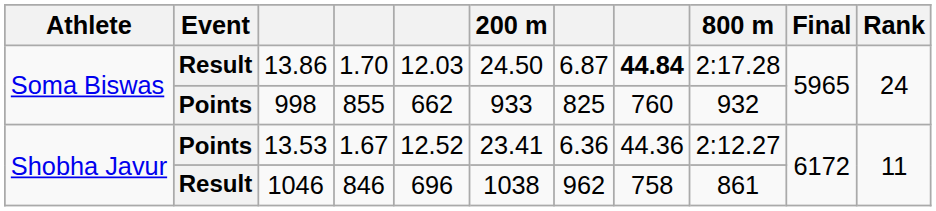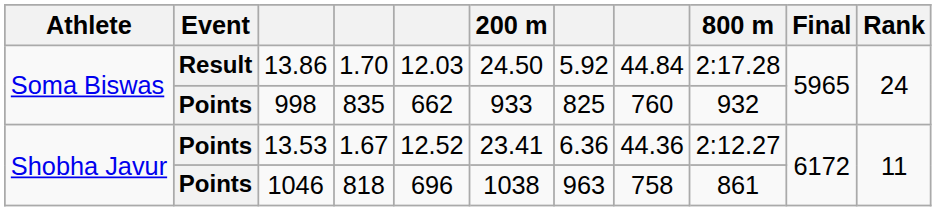 <table class="wikitable" style="font-size:90%">
 <tr>
 <th>Athlete</th>
 <th>Event</th>
 <th></th>
 <th></th>
 <th></th>
 <th>200 m</th>
 <th></th>
 <th></th>
 <th>800 m</th>
 <th>Final</th>
 <th>Rank</th>
 </tr>
 <tr align=center>
 <td align=left rowspan=2><a href='#'>Soma Biswas</a></td>
 <th style="font-size:95%">Result</th>
 <td>13.86</td>
 <td>1.70</td>
 <td>12.03</td>
 <td>24.50</td>
-<td>6.87</td>
-<td><strong>44.84</strong></td>
+<td>5.92</td>
+<td>44.84</td>
 <td>2:17.28</td>
 <td rowspan=2>5965</td>
 <td rowspan=2>24</td>
 </tr>
 <tr align=center>
 <th style="font-size:95%">Points</th>
 <td>998</td>
-<td>855</td>
+<td>835</td>
 <td>662</td>
 <td>933</td>
 <td>825</td>
 <td>760</td>
 <td>932</td>
 </tr>
 <tr align=center>
 <td align=left rowspan=2><a href='#'>Shobha Javur</a></td>
 <th style="font-size:95%">Points</th>
 <td>13.53</td>
 <td>1.67</td>
 <td>12.52</td>
 <td>23.41</td>
 <td>6.36</td>
 <td>44.36</td>
 <td>2:12.27</td>
 <td rowspan=2>6172</td>
 <td rowspan=2>11</td>
 </tr>
 <tr align=center>
-<th style="font-size:95%">Result</th>
+<th style="font-size:95%">Points</th>
 <td>1046</td>
-<td>846</td>
+<td>818</td>
 <td>696</td>
 <td>1038</td>
-<td>962</td>
+<td>963</td>
 <td>758</td>
 <td>861</td>
 </tr>
 </table>
